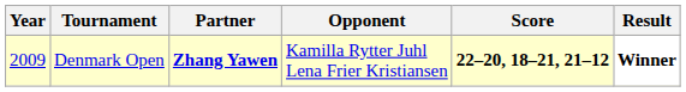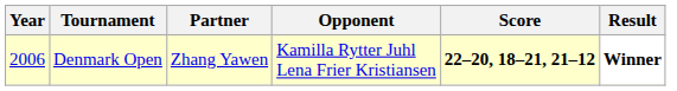 <table class="sortable wikitable" style="font-size: 90%;">
 <tr>
 <th>Year</th>
 <th>Tournament</th>
 <th>Partner</th>
 <th>Opponent</th>
 <th>Score</th>
 <th>Result</th>
 </tr>
 <tr style="background:#FFFFCC">
-<td align="center"><a href='#'>2009</a></td>
+<td align="center"><a href='#'>2006</a></td>
 <td align="left"><a href='#'>Denmark Open</a></td>
-<td align="left"><strong> <a href='#'>Zhang Yawen</a></strong></td>
+<td align="left"> <a href='#'>Zhang Yawen</a></td>
 <td align="left"> <a href='#'>Kamilla Rytter Juhl</a> <br>  <a href='#'>Lena Frier Kristiansen</a></td>
 <td align="left"><strong>22–20, 18–21, 21–12</strong></td>
 <td style="text-align:left; background:white"> <strong>Winner</strong></td>
 </tr>
 </table>
